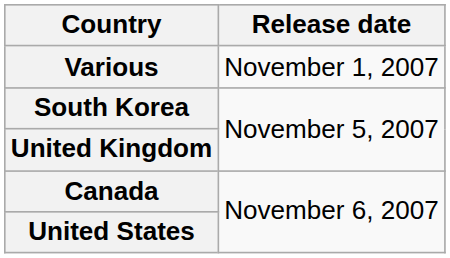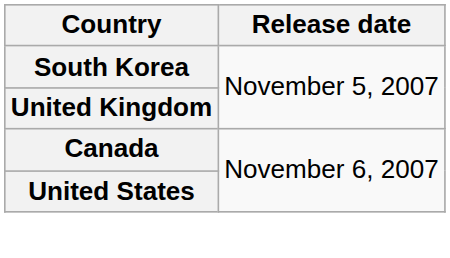 <table class="wikitable plainrowheaders">
 <tr>
 <th scope="col">Country</th>
 <th scope="col">Release date</th>
-</tr>
-<tr>
-<th scope="row">Various</th>
-<td>November 1, 2007</td>
 </tr>
 <tr>
 <th scope="row">South Korea</th>
 <td rowspan="2">November 5, 2007</td>
 </tr>
 <tr>
 <th scope="row">United Kingdom</th>
 </tr>
 <tr>
 <th scope="row">Canada</th>
 <td rowspan="2">November 6, 2007</td>
 </tr>
 <tr>
 <th scope="row">United States</th>
 </tr>
 </table>
